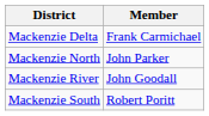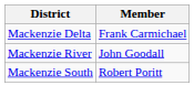 <table class="wikitable">
 <tr>
 <th>District</th>
 <th>Member</th>
 </tr>
 <tr>
 <td><a href='#'>Mackenzie Delta</a></td>
 <td><a href='#'>Frank Carmichael</a></td>
 </tr>
 <tr>
-<td><a href='#'>Mackenzie North</a></td>
-<td><a href='#'>John Parker</a></td>
-</tr>
-<tr>
 <td><a href='#'>Mackenzie River</a></td>
 <td><a href='#'>John Goodall</a></td>
 </tr>
 <tr>
 <td><a href='#'>Mackenzie South</a></td>
 <td><a href='#'>Robert Poritt</a></td>
 </tr>
 </table>
